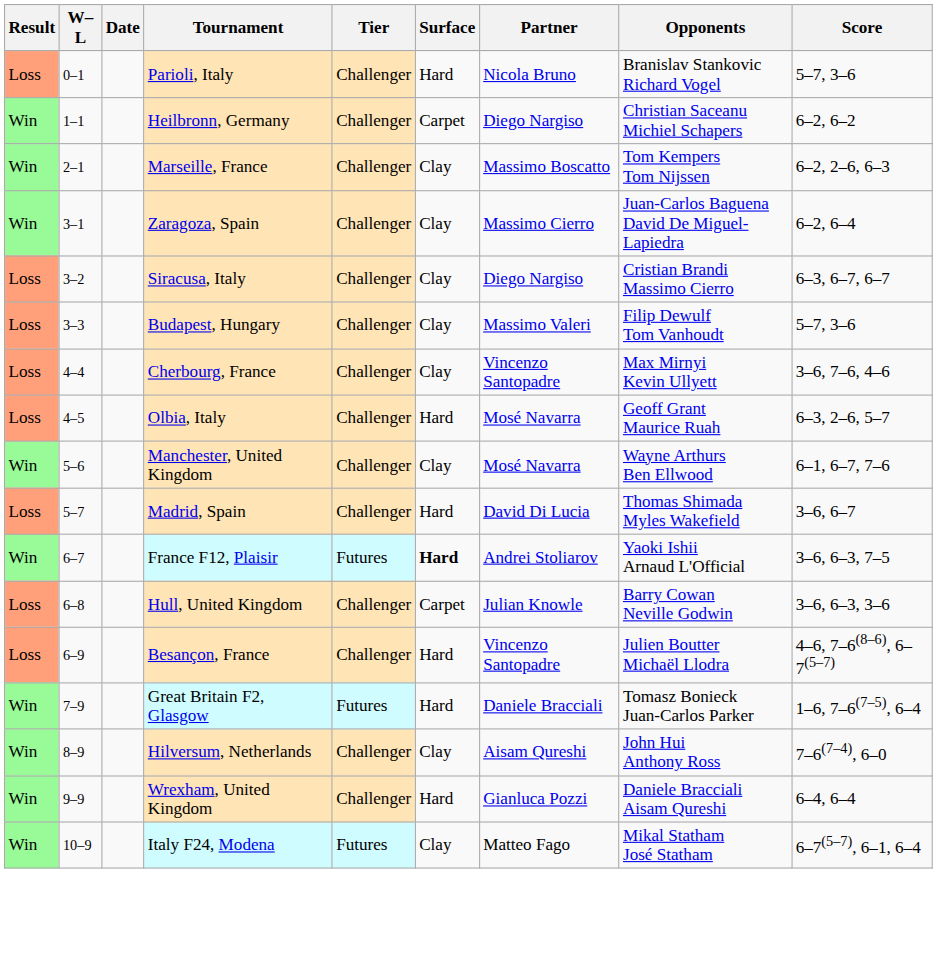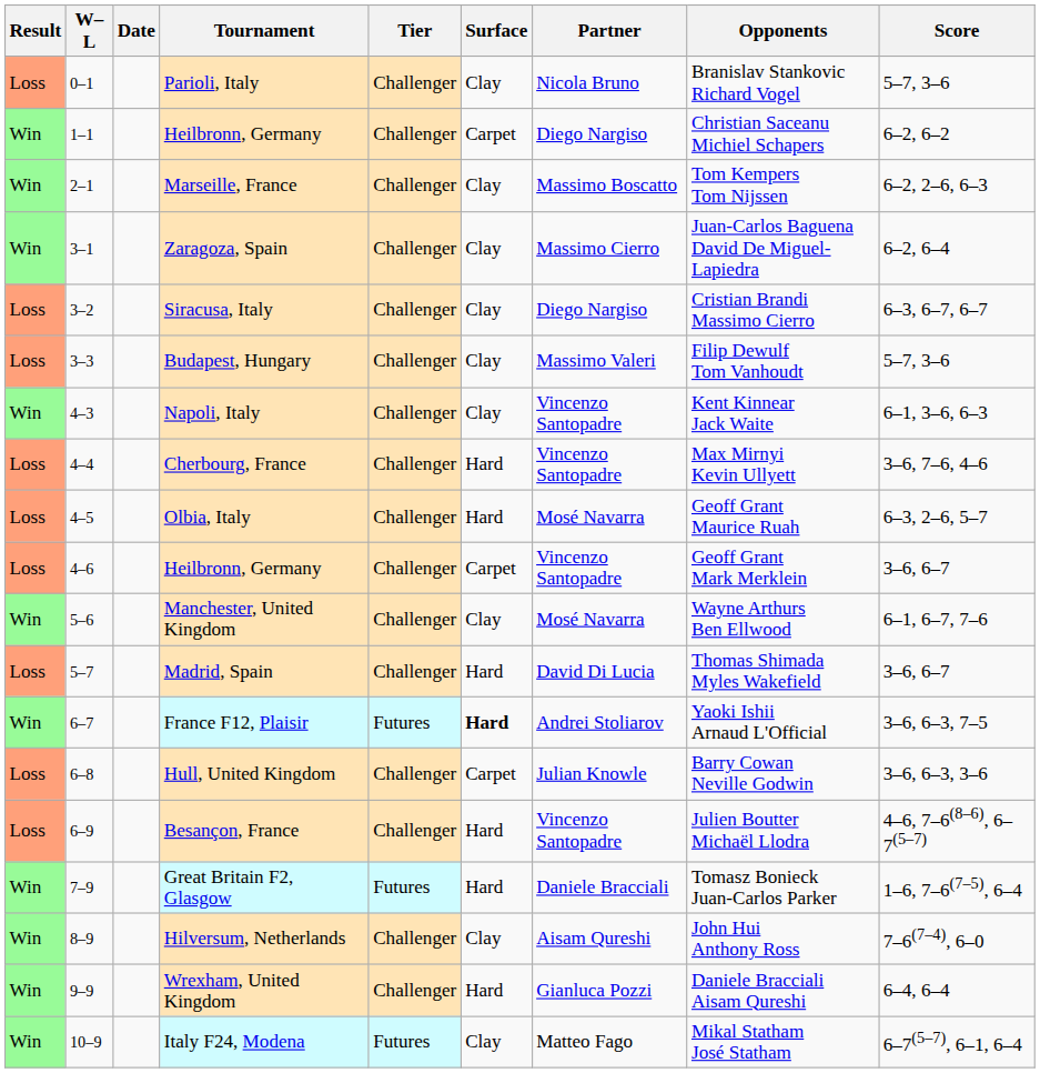 <table class="sortable wikitable">
 <tr>
 <th>Result</th>
 <th class="unsortable">W–L</th>
 <th>Date</th>
 <th>Tournament</th>
 <th>Tier</th>
 <th>Surface</th>
 <th>Partner</th>
 <th>Opponents</th>
 <th class="unsortable">Score</th>
 </tr>
 <tr>
 <td style="background:#ffa07a;">Loss</td>
 <td><small>0–1</small></td>
 <td></td>
 <td style="background:moccasin;"><a href='#'>Parioli</a>, Italy</td>
 <td style="background:moccasin;">Challenger</td>
-<td>Hard</td>
+<td>Clay</td>
 <td> <a href='#'>Nicola Bruno</a></td>
 <td> Branislav Stankovic <br>  <a href='#'>Richard Vogel</a></td>
 <td>5–7, 3–6</td>
 </tr>
 <tr>
 <td style="background:#98fb98;">Win</td>
 <td><small>1–1</small></td>
 <td></td>
 <td style="background:moccasin;"><a href='#'>Heilbronn</a>, Germany</td>
 <td style="background:moccasin;">Challenger</td>
 <td>Carpet</td>
 <td> <a href='#'>Diego Nargiso</a></td>
 <td> <a href='#'>Christian Saceanu</a> <br>  <a href='#'>Michiel Schapers</a></td>
 <td>6–2, 6–2</td>
 </tr>
 <tr>
 <td style="background:#98fb98;">Win</td>
 <td><small>2–1</small></td>
 <td></td>
 <td style="background:moccasin;"><a href='#'>Marseille</a>, France</td>
 <td style="background:moccasin;">Challenger</td>
 <td>Clay</td>
 <td> <a href='#'>Massimo Boscatto</a></td>
 <td> <a href='#'>Tom Kempers</a> <br>  <a href='#'>Tom Nijssen</a></td>
 <td>6–2, 2–6, 6–3</td>
 </tr>
 <tr>
 <td style="background:#98fb98;">Win</td>
 <td><small>3–1</small></td>
 <td></td>
 <td style="background:moccasin;"><a href='#'>Zaragoza</a>, Spain</td>
 <td style="background:moccasin;">Challenger</td>
 <td>Clay</td>
 <td> <a href='#'>Massimo Cierro</a></td>
 <td> <a href='#'>Juan-Carlos Baguena</a> <br>  <a href='#'>David De Miguel-Lapiedra</a></td>
 <td>6–2, 6–4</td>
 </tr>
 <tr>
 <td style="background:#ffa07a;">Loss</td>
 <td><small>3–2</small></td>
 <td></td>
 <td style="background:moccasin;"><a href='#'>Siracusa</a>, Italy</td>
 <td style="background:moccasin;">Challenger</td>
 <td>Clay</td>
 <td> <a href='#'>Diego Nargiso</a></td>
 <td> <a href='#'>Cristian Brandi</a> <br>  <a href='#'>Massimo Cierro</a></td>
 <td>6–3, 6–7, 6–7</td>
 </tr>
 <tr>
 <td style="background:#ffa07a;">Loss</td>
 <td><small>3–3</small></td>
 <td></td>
 <td style="background:moccasin;"><a href='#'>Budapest</a>, Hungary</td>
 <td style="background:moccasin;">Challenger</td>
 <td>Clay</td>
 <td> <a href='#'>Massimo Valeri</a></td>
 <td> <a href='#'>Filip Dewulf</a> <br>  <a href='#'>Tom Vanhoudt</a></td>
 <td>5–7, 3–6</td>
 </tr>
 <tr>
+<td style="background:#98fb98;">Win</td>
+<td><small>4–3</small></td>
+<td></td>
+<td style="background:moccasin;"><a href='#'>Napoli</a>, Italy</td>
+<td style="background:moccasin;">Challenger</td>
+<td>Clay</td>
+<td> <a href='#'>Vincenzo Santopadre</a></td>
+<td> <a href='#'>Kent Kinnear</a> <br>  <a href='#'>Jack Waite</a></td>
+<td>6–1, 3–6, 6–3</td>
+</tr>
+<tr>
 <td style="background:#ffa07a;">Loss</td>
 <td><small>4–4</small></td>
 <td></td>
 <td style="background:moccasin;"><a href='#'>Cherbourg</a>, France</td>
 <td style="background:moccasin;">Challenger</td>
-<td>Clay</td>
+<td>Hard</td>
 <td> <a href='#'>Vincenzo Santopadre</a></td>
 <td> <a href='#'>Max Mirnyi</a> <br>  <a href='#'>Kevin Ullyett</a></td>
 <td>3–6, 7–6, 4–6</td>
 </tr>
 <tr>
 <td style="background:#ffa07a;">Loss</td>
 <td><small>4–5</small></td>
 <td></td>
 <td style="background:moccasin;"><a href='#'>Olbia</a>, Italy</td>
 <td style="background:moccasin;">Challenger</td>
 <td>Hard</td>
 <td> <a href='#'>Mosé Navarra</a></td>
 <td> <a href='#'>Geoff Grant</a> <br>  <a href='#'>Maurice Ruah</a></td>
 <td>6–3, 2–6, 5–7</td>
+</tr>
+<tr>
+<td style="background:#ffa07a;">Loss</td>
+<td><small>4–6</small></td>
+<td></td>
+<td style="background:moccasin;"><a href='#'>Heilbronn</a>, Germany</td>
+<td style="background:moccasin;">Challenger</td>
+<td>Carpet</td>
+<td> <a href='#'>Vincenzo Santopadre</a></td>
+<td> <a href='#'>Geoff Grant</a> <br>  <a href='#'>Mark Merklein</a></td>
+<td>3–6, 6–7</td>
 </tr>
 <tr>
 <td style="background:#98fb98;">Win</td>
 <td><small>5–6</small></td>
 <td></td>
 <td style="background:moccasin;"><a href='#'>Manchester</a>, United Kingdom</td>
 <td style="background:moccasin;">Challenger</td>
 <td>Clay</td>
 <td> <a href='#'>Mosé Navarra</a></td>
 <td> <a href='#'>Wayne Arthurs</a> <br>  <a href='#'>Ben Ellwood</a></td>
 <td>6–1, 6–7, 7–6</td>
 </tr>
 <tr>
 <td style="background:#ffa07a;">Loss</td>
 <td><small>5–7</small></td>
 <td></td>
 <td style="background:moccasin;"><a href='#'>Madrid</a>, Spain</td>
 <td style="background:moccasin;">Challenger</td>
 <td>Hard</td>
 <td> <a href='#'>David Di Lucia</a></td>
 <td> <a href='#'>Thomas Shimada</a> <br>  <a href='#'>Myles Wakefield</a></td>
 <td>3–6, 6–7</td>
 </tr>
 <tr>
 <td style="background:#98fb98;">Win</td>
 <td><small>6–7</small></td>
 <td></td>
 <td style="background:#cffcff;">France F12, <a href='#'>Plaisir</a></td>
 <td style="background:#cffcff;">Futures</td>
 <td><strong>Hard</strong></td>
 <td> <a href='#'>Andrei Stoliarov</a></td>
 <td> <a href='#'>Yaoki Ishii</a> <br>  Arnaud L'Official</td>
 <td>3–6, 6–3, 7–5</td>
 </tr>
 <tr>
 <td style="background:#ffa07a;">Loss</td>
 <td><small>6–8</small></td>
 <td></td>
 <td style="background:moccasin;"><a href='#'>Hull</a>, United Kingdom</td>
 <td style="background:moccasin;">Challenger</td>
 <td>Carpet</td>
 <td> <a href='#'>Julian Knowle</a></td>
 <td> <a href='#'>Barry Cowan</a> <br>  <a href='#'>Neville Godwin</a></td>
 <td>3–6, 6–3, 3–6</td>
 </tr>
 <tr>
 <td style="background:#ffa07a;">Loss</td>
 <td><small>6–9</small></td>
 <td></td>
 <td style="background:moccasin;"><a href='#'>Besançon</a>, France</td>
 <td style="background:moccasin;">Challenger</td>
 <td>Hard</td>
 <td> <a href='#'>Vincenzo Santopadre</a></td>
 <td> <a href='#'>Julien Boutter</a> <br>  <a href='#'>Michaël Llodra</a></td>
 <td>4–6, 7–6<sup>(8–6)</sup>, 6–7<sup>(5–7)</sup></td>
 </tr>
 <tr>
 <td style="background:#98fb98;">Win</td>
 <td><small>7–9</small></td>
 <td></td>
 <td style="background:#cffcff;">Great Britain F2, <a href='#'>Glasgow</a></td>
 <td style="background:#cffcff;">Futures</td>
 <td>Hard</td>
 <td> <a href='#'>Daniele Bracciali</a></td>
 <td> Tomasz Bonieck <br>  Juan-Carlos Parker</td>
 <td>1–6, 7–6<sup>(7–5)</sup>, 6–4</td>
 </tr>
 <tr>
 <td style="background:#98fb98;">Win</td>
 <td><small>8–9</small></td>
 <td></td>
 <td style="background:moccasin;"><a href='#'>Hilversum</a>, Netherlands</td>
 <td style="background:moccasin;">Challenger</td>
 <td>Clay</td>
 <td> <a href='#'>Aisam Qureshi</a></td>
 <td> <a href='#'>John Hui</a> <br>  <a href='#'>Anthony Ross</a></td>
 <td>7–6<sup>(7–4)</sup>, 6–0</td>
 </tr>
 <tr>
 <td style="background:#98fb98;">Win</td>
 <td><small>9–9</small></td>
 <td></td>
 <td style="background:moccasin;"><a href='#'>Wrexham</a>, United Kingdom</td>
 <td style="background:moccasin;">Challenger</td>
 <td>Hard</td>
 <td> <a href='#'>Gianluca Pozzi</a></td>
 <td> <a href='#'>Daniele Bracciali</a> <br>  <a href='#'>Aisam Qureshi</a></td>
 <td>6–4, 6–4</td>
 </tr>
 <tr>
 <td style="background:#98fb98;">Win</td>
 <td><small>10–9</small></td>
 <td></td>
 <td style="background:#cffcff;">Italy F24, <a href='#'>Modena</a></td>
 <td style="background:#cffcff;">Futures</td>
 <td>Clay</td>
 <td> Matteo Fago</td>
 <td> <a href='#'>Mikal Statham</a> <br>  <a href='#'>José Statham</a></td>
 <td>6–7<sup>(5–7)</sup>, 6–1, 6–4</td>
 </tr>
 </table>
